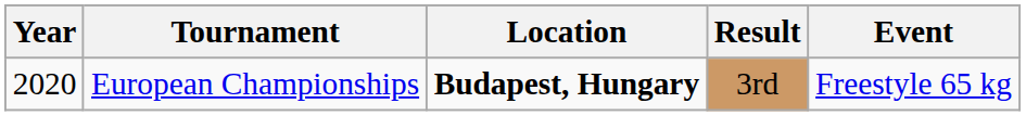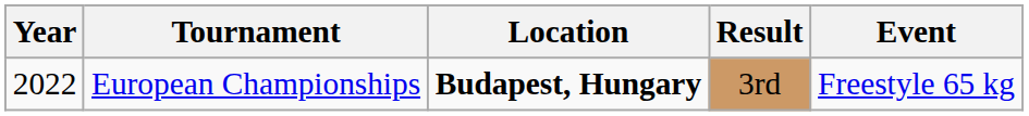 <table class="wikitable" style="font-size:95%;">
 <tr>
 <th>Year</th>
 <th>Tournament</th>
 <th>Location</th>
 <th>Result</th>
 <th>Event</th>
 </tr>
 <tr>
-<td>2020</td>
+<td>2022</td>
 <td><a href='#'>European Championships</a></td>
 <td><strong>Budapest, Hungary</strong></td>
 <td align="center" bgcolor="cc9966">3rd</td>
 <td><a href='#'>Freestyle 65 kg</a></td>
 </tr>
 </table>
